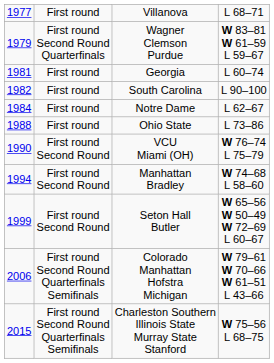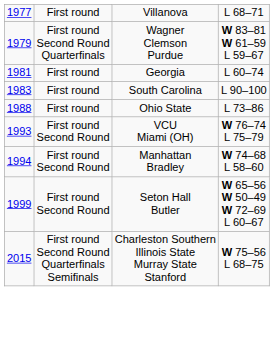 <table class="wikitable">
 <tr style="text-align:center;">
 <td><a href='#'>1977</a></td>
 <td>First round</td>
 <td>Villanova</td>
 <td>L 68–71</td>
 </tr>
 <tr style="text-align:center;">
 <td><a href='#'>1979</a></td>
 <td>First round<br>Second Round<br>Quarterfinals</td>
 <td>Wagner<br>Clemson<br>Purdue</td>
 <td><strong>W</strong> 83–81<br><strong>W</strong> 61–59<br>L 59–67</td>
 </tr>
 <tr style="text-align:center;">
 <td><a href='#'>1981</a></td>
 <td>First round</td>
 <td>Georgia</td>
 <td>L 60–74</td>
 </tr>
 <tr style="text-align:center;">
-<td><a href='#'>1982</a></td>
+<td><a href='#'>1983</a></td>
 <td>First round</td>
 <td>South Carolina</td>
 <td>L 90–100</td>
-</tr>
-<tr style="text-align:center;">
-<td><a href='#'>1984</a></td>
-<td>First round</td>
-<td>Notre Dame</td>
-<td>L 62–67</td>
 </tr>
 <tr style="text-align:center;">
 <td><a href='#'>1988</a></td>
 <td>First round</td>
 <td>Ohio State</td>
 <td>L 73–86</td>
 </tr>
 <tr style="text-align:center;">
-<td><a href='#'>1990</a></td>
+<td><a href='#'>1993</a></td>
 <td>First round<br>Second Round</td>
 <td>VCU<br>Miami (OH)</td>
 <td><strong>W</strong> 76–74<br>L 75–79</td>
 </tr>
 <tr style="text-align:center;">
 <td><a href='#'>1994</a></td>
 <td>First round<br>Second Round</td>
 <td>Manhattan<br>Bradley</td>
 <td><strong>W</strong> 74–68<br>L 58–60</td>
 </tr>
 <tr style="text-align:center;">
 <td><a href='#'>1999</a></td>
 <td>First round<br>Second Round</td>
 <td>Seton Hall<br>Butler</td>
 <td><strong>W</strong> 65–56<br><strong>W</strong> 50–49<br><strong>W</strong> 72–69<br>L 60–67</td>
 </tr>
 <tr style="text-align:center;">
-<td><a href='#'>2006</a></td>
-<td>First round<br>Second Round<br>Quarterfinals<br>Semifinals</td>
-<td>Colorado<br>Manhattan<br>Hofstra<br>Michigan</td>
-<td><strong>W</strong> 79–61<br><strong>W</strong> 70–66<br><strong>W</strong> 61–51<br>L 43–66</td>
-</tr>
-<tr style="text-align:center;">
 <td><a href='#'>2015</a></td>
 <td>First round<br>Second Round<br>Quarterfinals<br>Semifinals</td>
 <td>Charleston Southern<br>Illinois State<br>Murray State<br>Stanford</td>
 <td><strong>W</strong> 75–56<br>L 68–75</td>
 </tr>
 </table>
